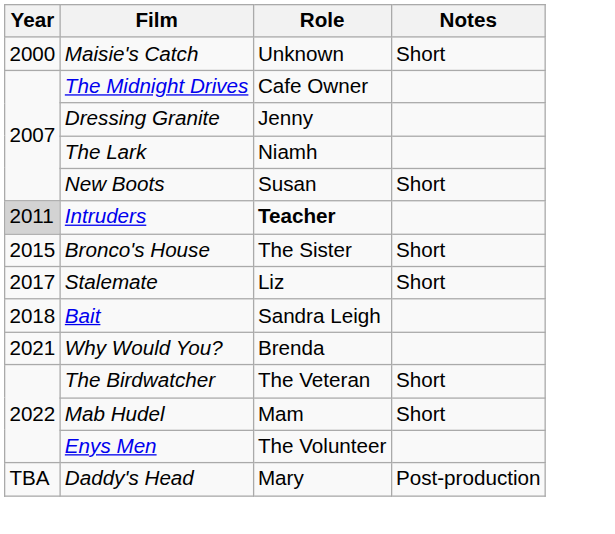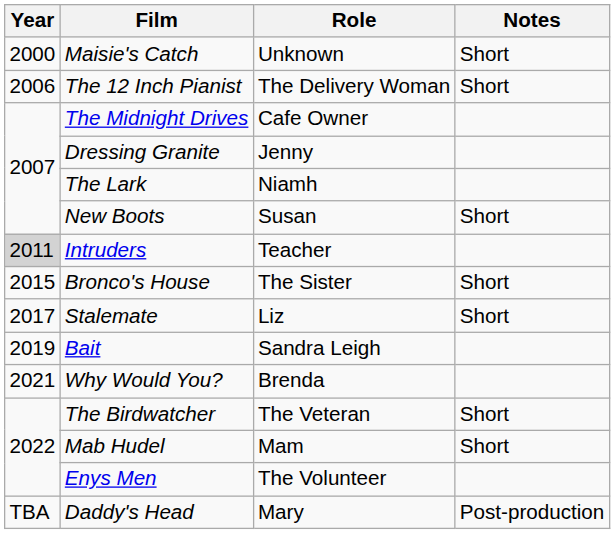 <table class="wikitable sortable">
 <tr>
 <th>Year</th>
 <th>Film</th>
 <th>Role</th>
 <th>Notes</th>
 </tr>
 <tr>
 <td>2000</td>
 <td><em>Maisie's Catch</em></td>
 <td>Unknown</td>
+<td>Short</td>
+</tr>
+<tr>
+<td>2006</td>
+<td><em>The 12 Inch Pianist</em></td>
+<td>The Delivery Woman</td>
 <td>Short</td>
 </tr>
 <tr>
 <td rowspan="4">2007</td>
 <td><em><a href='#'>The Midnight Drives</a></em></td>
 <td>Cafe Owner</td>
 <td></td>
 </tr>
 <tr>
 <td><em>Dressing Granite</em></td>
 <td>Jenny</td>
 <td></td>
 </tr>
 <tr>
 <td><em>The Lark</em></td>
 <td>Niamh</td>
 <td></td>
 </tr>
 <tr>
 <td><em>New Boots</em></td>
 <td>Susan</td>
 <td>Short</td>
 </tr>
 <tr>
 <td style="background: lightgrey;">2011</td>
 <td><a href='#'><em>Intruders</em></a></td>
-<td><strong>Teacher</strong></td>
+<td>Teacher</td>
 <td></td>
 </tr>
 <tr>
 <td>2015</td>
 <td><em>Bronco's House</em></td>
 <td>The Sister</td>
 <td>Short</td>
 </tr>
 <tr>
 <td>2017</td>
 <td><em>Stalemate</em></td>
 <td>Liz</td>
 <td>Short</td>
 </tr>
 <tr>
-<td>2018</td>
+<td>2019</td>
 <td><a href='#'><em>Bait</em></a></td>
 <td>Sandra Leigh</td>
 <td></td>
 </tr>
 <tr>
 <td>2021</td>
 <td><em>Why Would You?</em></td>
 <td>Brenda</td>
 <td></td>
 </tr>
 <tr>
 <td rowspan="3">2022</td>
 <td><em>The Birdwatcher</em></td>
 <td>The Veteran</td>
 <td>Short</td>
 </tr>
 <tr>
 <td><em>Mab Hudel</em></td>
 <td>Mam</td>
 <td>Short</td>
 </tr>
 <tr>
 <td><em><a href='#'>Enys Men</a></em></td>
 <td>The Volunteer</td>
 <td></td>
 </tr>
 <tr>
 <td>TBA</td>
 <td><em>Daddy's Head</em></td>
 <td>Mary</td>
 <td>Post-production</td>
 </tr>
 </table>
